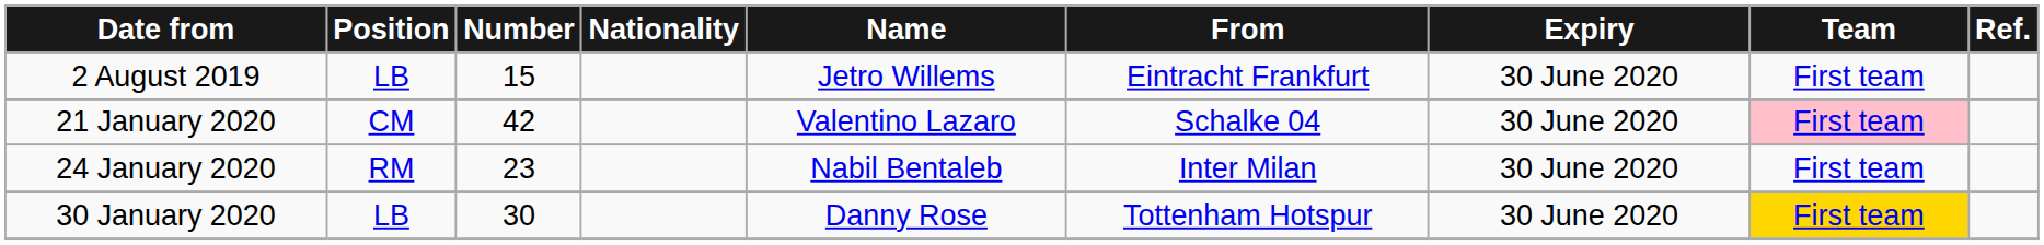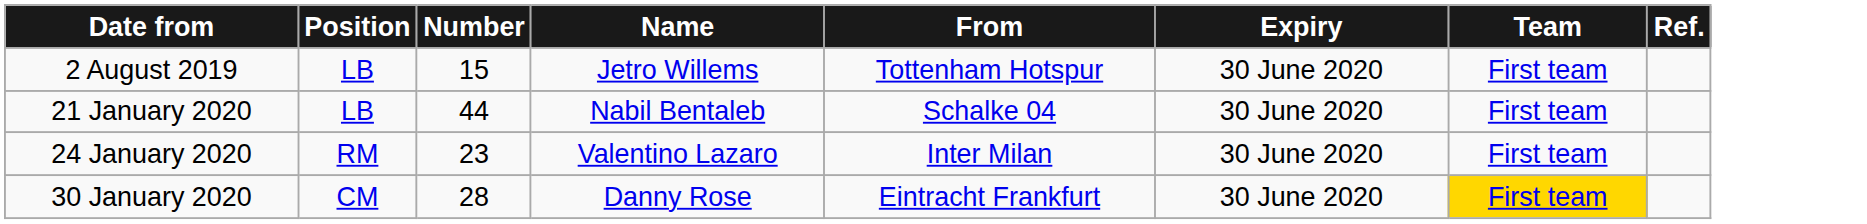 <table class="wikitable"  style="text-align:center; font-size:90%; ">
 <tr>
 <th style="background:#191919; color:white; width:150px;">Date from</th>
 <th style="background:#191919; color:white; width:50px;">Position</th>
 <th style="background:#191919; color:white; width:50px;">Number</th>
-<th style="background:#191919; color:white; width:50px;">Nationality</th>
 <th style="background:#191919; color:white; width:150px;">Name</th>
 <th style="background:#191919; color:white; width:170px;">From</th>
 <th style="background:#191919; color:white; width:150px;">Expiry</th>
 <th style="background:#191919; color:white; width:100px;">Team</th>
 <th style="background:#191919; color:white; width:25px;">Ref.</th>
 </tr>
 <tr>
 <td>2 August 2019</td>
 <td><a href='#'>LB</a></td>
 <td>15</td>
-<td></td>
 <td><a href='#'>Jetro Willems</a></td>
-<td> <a href='#'>Eintracht Frankfurt</a></td>
+<td> <a href='#'>Tottenham Hotspur</a></td>
 <td>30 June 2020</td>
 <td><a href='#'>First team</a></td>
 <td></td>
 </tr>
 <tr>
 <td>21 January 2020</td>
-<td><a href='#'>CM</a></td>
-<td>42</td>
-<td></td>
-<td><a href='#'>Valentino Lazaro</a></td>
+<td><a href='#'>LB</a></td>
+<td>44</td>
+<td><a href='#'>Nabil Bentaleb</a></td>
 <td> <a href='#'>Schalke 04</a></td>
 <td>30 June 2020</td>
-<td style="background: pink;"><a href='#'>First team</a></td>
+<td><a href='#'>First team</a></td>
 <td></td>
 </tr>
 <tr>
 <td>24 January 2020</td>
 <td><a href='#'>RM</a></td>
 <td>23</td>
-<td></td>
-<td><a href='#'>Nabil Bentaleb</a></td>
+<td><a href='#'>Valentino Lazaro</a></td>
 <td> <a href='#'>Inter Milan</a></td>
 <td>30 June 2020</td>
 <td><a href='#'>First team</a></td>
 <td></td>
 </tr>
 <tr>
 <td>30 January 2020</td>
-<td><a href='#'>LB</a></td>
-<td>30</td>
-<td></td>
+<td><a href='#'>CM</a></td>
+<td>28</td>
 <td><a href='#'>Danny Rose</a></td>
-<td> <a href='#'>Tottenham Hotspur</a></td>
+<td> <a href='#'>Eintracht Frankfurt</a></td>
 <td>30 June 2020</td>
 <td style="background: gold;"><a href='#'>First team</a></td>
 <td></td>
 </tr>
 </table>
